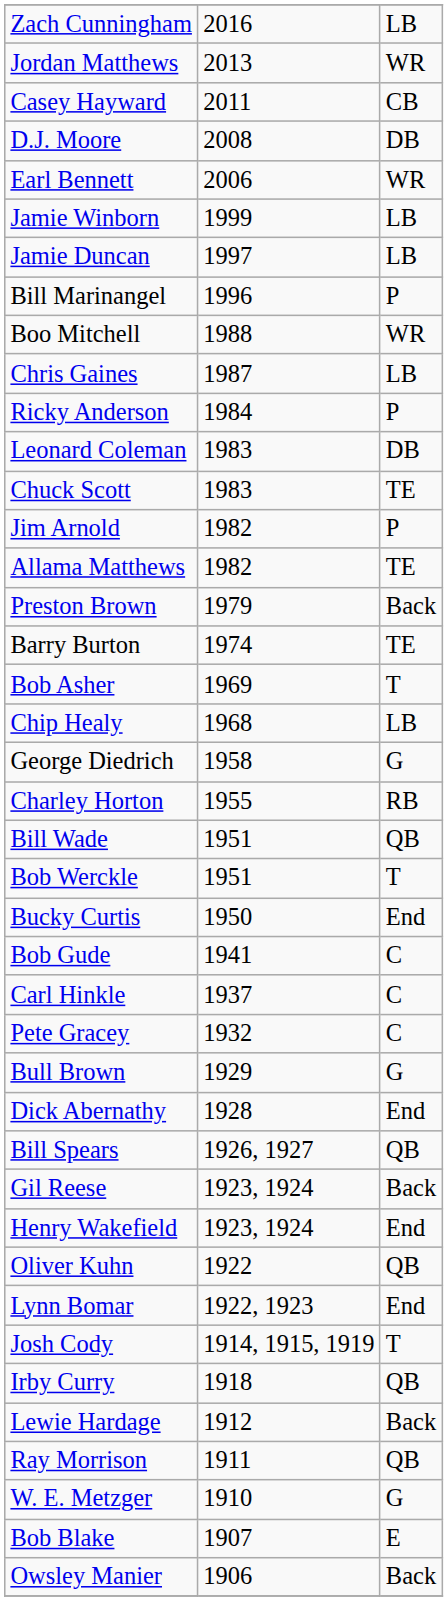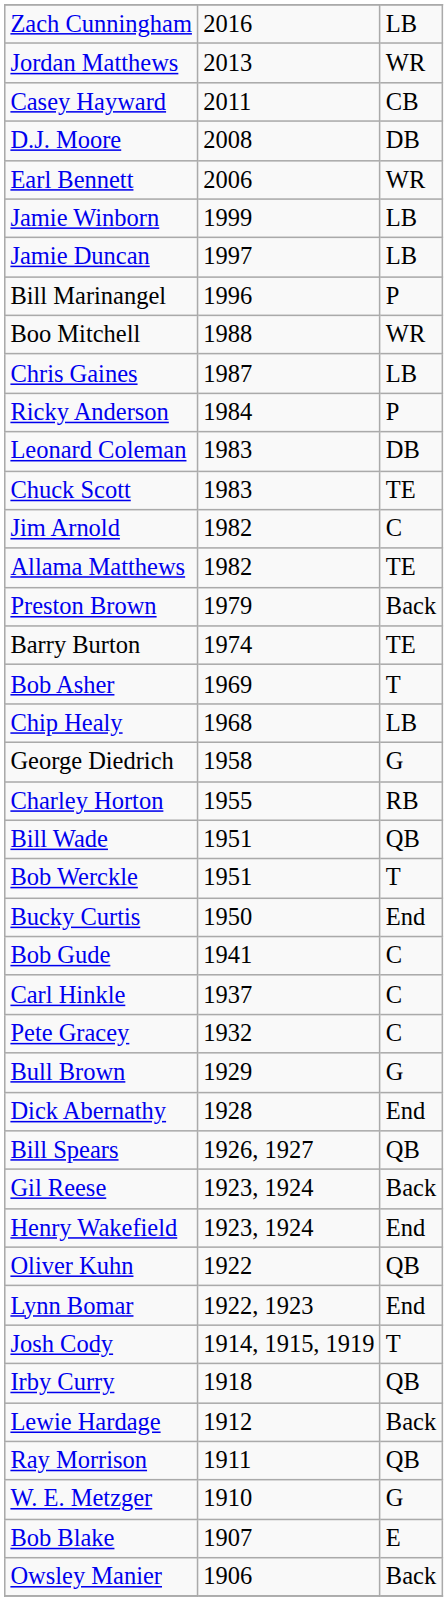 <table class="wikitable">
 <tr>
 </tr>
 <tr>
 <td><a href='#'>Zach Cunningham</a></td>
 <td>2016</td>
 <td>LB</td>
 </tr>
 <tr>
 <td><a href='#'>Jordan Matthews</a></td>
 <td>2013</td>
 <td>WR</td>
 </tr>
 <tr>
 <td><a href='#'>Casey Hayward</a></td>
 <td>2011</td>
 <td>CB</td>
 </tr>
 <tr>
 <td><a href='#'>D.J. Moore</a></td>
 <td>2008</td>
 <td>DB</td>
 </tr>
 <tr>
 <td><a href='#'>Earl Bennett</a></td>
 <td>2006</td>
 <td>WR</td>
 </tr>
 <tr>
 <td><a href='#'>Jamie Winborn</a></td>
 <td>1999</td>
 <td>LB</td>
 </tr>
 <tr>
 <td><a href='#'>Jamie Duncan</a></td>
 <td>1997</td>
 <td>LB</td>
 </tr>
 <tr>
 <td>Bill Marinangel</td>
 <td>1996</td>
 <td>P</td>
 </tr>
 <tr>
 <td>Boo Mitchell</td>
 <td>1988</td>
 <td>WR</td>
 </tr>
 <tr>
 <td><a href='#'>Chris Gaines</a></td>
 <td>1987</td>
 <td>LB</td>
 </tr>
 <tr>
 <td><a href='#'>Ricky Anderson</a></td>
 <td>1984</td>
 <td>P</td>
 </tr>
 <tr>
 <td><a href='#'>Leonard Coleman</a></td>
 <td>1983</td>
 <td>DB</td>
 </tr>
 <tr>
 <td><a href='#'>Chuck Scott</a></td>
 <td>1983</td>
 <td>TE</td>
 </tr>
 <tr>
 <td><a href='#'>Jim Arnold</a></td>
 <td>1982</td>
-<td>P</td>
+<td>C</td>
 </tr>
 <tr>
 <td><a href='#'>Allama Matthews</a></td>
 <td>1982</td>
 <td>TE</td>
 </tr>
 <tr>
 <td><a href='#'>Preston Brown</a></td>
 <td>1979</td>
 <td>Back</td>
 </tr>
 <tr>
 <td>Barry Burton</td>
 <td>1974</td>
 <td>TE</td>
 </tr>
 <tr>
 <td><a href='#'>Bob Asher</a></td>
 <td>1969</td>
 <td>T</td>
 </tr>
 <tr>
 <td><a href='#'>Chip Healy</a></td>
 <td>1968</td>
 <td>LB</td>
 </tr>
 <tr>
 <td>George Diedrich</td>
 <td>1958</td>
 <td>G</td>
 </tr>
 <tr>
 <td><a href='#'>Charley Horton</a></td>
 <td>1955</td>
 <td>RB</td>
 </tr>
 <tr>
 <td><a href='#'>Bill Wade</a></td>
 <td>1951</td>
 <td>QB</td>
 </tr>
 <tr>
 <td><a href='#'>Bob Werckle</a></td>
 <td>1951</td>
 <td>T</td>
 </tr>
 <tr>
 <td><a href='#'>Bucky Curtis</a></td>
 <td>1950</td>
 <td>End</td>
 </tr>
 <tr>
 <td><a href='#'>Bob Gude</a></td>
 <td>1941</td>
 <td>C</td>
 </tr>
 <tr>
 <td><a href='#'>Carl Hinkle</a></td>
 <td>1937</td>
 <td>C</td>
 </tr>
 <tr>
 <td><a href='#'>Pete Gracey</a></td>
 <td>1932</td>
 <td>C</td>
 </tr>
 <tr>
 <td><a href='#'>Bull Brown</a></td>
 <td>1929</td>
 <td>G</td>
 </tr>
 <tr>
 <td><a href='#'>Dick Abernathy</a></td>
 <td>1928</td>
 <td>End</td>
 </tr>
 <tr>
 <td><a href='#'>Bill Spears</a></td>
 <td>1926, 1927</td>
 <td>QB</td>
 </tr>
 <tr>
 <td><a href='#'>Gil Reese</a></td>
 <td>1923, 1924</td>
 <td>Back</td>
 </tr>
 <tr>
 <td><a href='#'>Henry Wakefield</a></td>
 <td>1923, 1924</td>
 <td>End</td>
 </tr>
 <tr>
 <td><a href='#'>Oliver Kuhn</a></td>
 <td>1922</td>
 <td>QB</td>
 </tr>
 <tr>
 <td><a href='#'>Lynn Bomar</a></td>
 <td>1922, 1923</td>
 <td>End</td>
 </tr>
 <tr>
 <td><a href='#'>Josh Cody</a></td>
 <td>1914, 1915, 1919</td>
 <td>T</td>
 </tr>
 <tr>
 <td><a href='#'>Irby Curry</a></td>
 <td>1918</td>
 <td>QB</td>
 </tr>
 <tr>
 <td><a href='#'>Lewie Hardage</a></td>
 <td>1912</td>
 <td>Back</td>
 </tr>
 <tr>
 <td><a href='#'>Ray Morrison</a></td>
 <td>1911</td>
 <td>QB</td>
 </tr>
 <tr>
 <td><a href='#'>W. E. Metzger</a></td>
 <td>1910</td>
 <td>G</td>
 </tr>
 <tr>
 <td><a href='#'>Bob Blake</a></td>
 <td>1907</td>
 <td>E</td>
 </tr>
 <tr>
 <td><a href='#'>Owsley Manier</a></td>
 <td>1906</td>
 <td>Back</td>
 </tr>
 <tr>
 </tr>
 </table>
